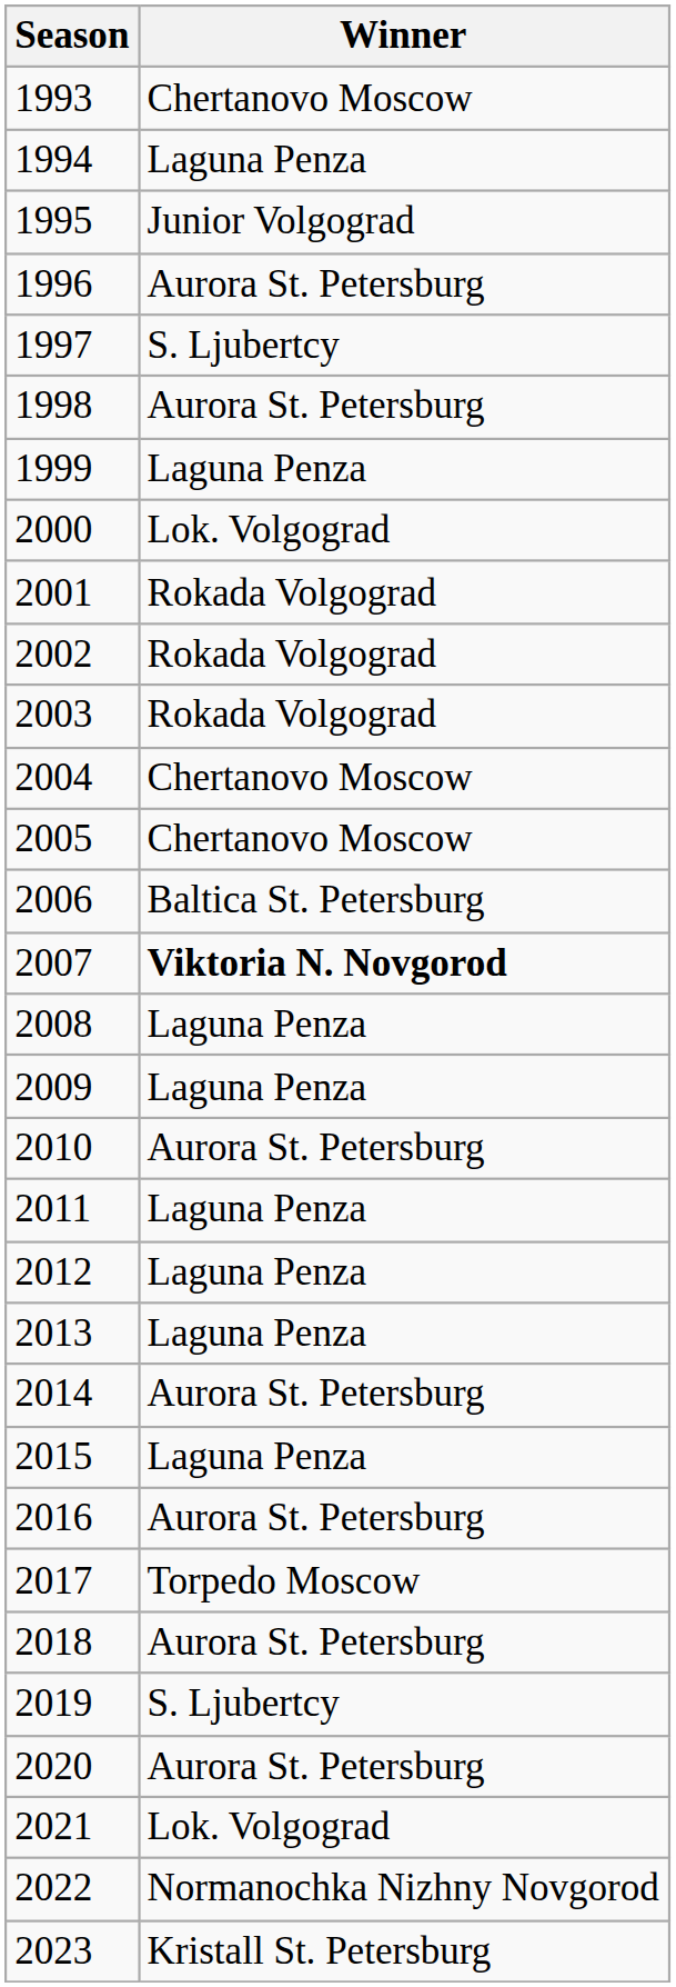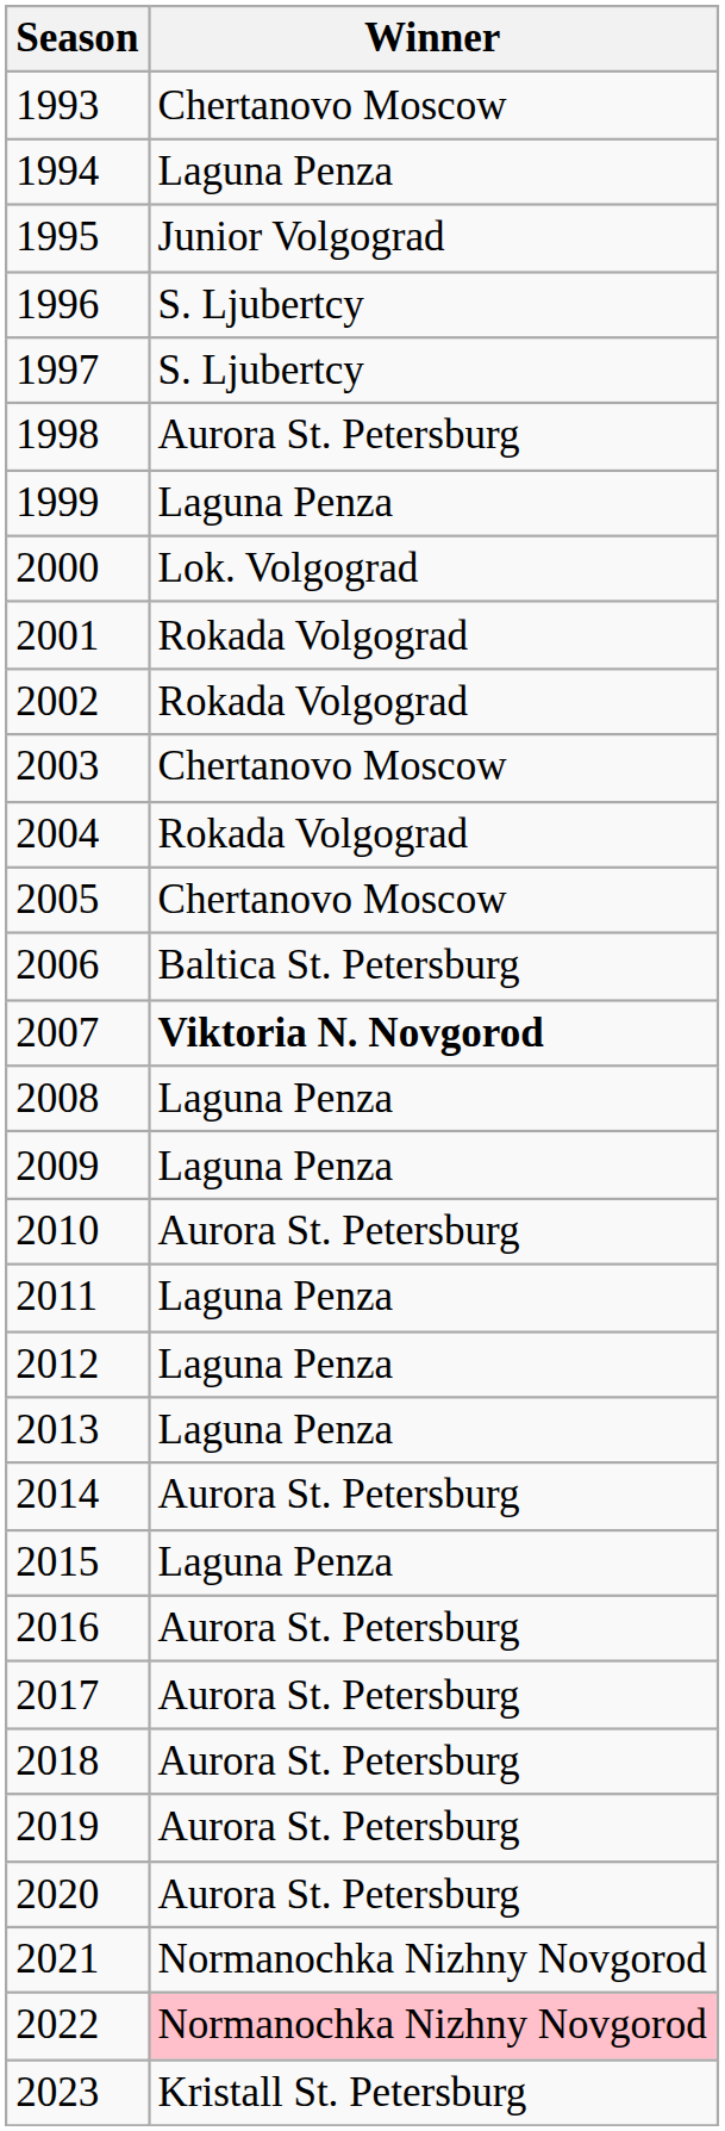 <table class="wikitable sortable" style="text-align: left;">
 <tr>
 <th>Season</th>
 <th>Winner</th>
 </tr>
 <tr>
 <td>1993</td>
 <td>Chertanovo Moscow</td>
 </tr>
 <tr>
 <td>1994</td>
 <td>Laguna Penza</td>
 </tr>
 <tr>
 <td>1995</td>
 <td>Junior Volgograd</td>
 </tr>
 <tr>
 <td>1996</td>
-<td>Aurora St. Petersburg</td>
+<td>S. Ljubertcy</td>
 </tr>
 <tr>
 <td>1997</td>
 <td>S. Ljubertcy</td>
 </tr>
 <tr>
 <td>1998</td>
 <td>Aurora St. Petersburg</td>
 </tr>
 <tr>
 <td>1999</td>
 <td>Laguna Penza</td>
 </tr>
 <tr>
 <td>2000</td>
 <td>Lok. Volgograd</td>
 </tr>
 <tr>
 <td>2001</td>
 <td>Rokada Volgograd</td>
 </tr>
 <tr>
 <td>2002</td>
 <td>Rokada Volgograd</td>
 </tr>
 <tr>
 <td>2003</td>
-<td>Rokada Volgograd</td>
+<td>Chertanovo Moscow</td>
 </tr>
 <tr>
 <td>2004</td>
-<td>Chertanovo Moscow</td>
+<td>Rokada Volgograd</td>
 </tr>
 <tr>
 <td>2005</td>
 <td>Chertanovo Moscow</td>
 </tr>
 <tr>
 <td>2006</td>
 <td>Baltica St. Petersburg</td>
 </tr>
 <tr>
 <td>2007</td>
 <td><strong>Viktoria N. Novgorod</strong></td>
 </tr>
 <tr>
 <td>2008</td>
 <td>Laguna Penza</td>
 </tr>
 <tr>
 <td>2009</td>
 <td>Laguna Penza</td>
 </tr>
 <tr>
 <td>2010</td>
 <td>Aurora St. Petersburg</td>
 </tr>
 <tr>
 <td>2011</td>
 <td>Laguna Penza</td>
 </tr>
 <tr>
 <td>2012</td>
 <td>Laguna Penza</td>
 </tr>
 <tr>
 <td>2013</td>
 <td>Laguna Penza</td>
 </tr>
 <tr>
 <td>2014</td>
 <td>Aurora St. Petersburg</td>
 </tr>
 <tr>
 <td>2015</td>
 <td>Laguna Penza</td>
 </tr>
 <tr>
 <td>2016</td>
 <td>Aurora St. Petersburg</td>
 </tr>
 <tr>
 <td>2017</td>
-<td>Torpedo Moscow</td>
+<td>Aurora St. Petersburg</td>
 </tr>
 <tr>
 <td>2018</td>
 <td>Aurora St. Petersburg</td>
 </tr>
 <tr>
 <td>2019</td>
-<td>S. Ljubertcy</td>
+<td>Aurora St. Petersburg</td>
 </tr>
 <tr>
 <td>2020</td>
 <td>Aurora St. Petersburg</td>
 </tr>
 <tr>
 <td>2021</td>
-<td>Lok. Volgograd</td>
+<td>Normanochka Nizhny Novgorod</td>
 </tr>
 <tr>
 <td>2022</td>
-<td>Normanochka Nizhny Novgorod</td>
+<td style="background: pink;">Normanochka Nizhny Novgorod</td>
 </tr>
 <tr>
 <td>2023</td>
 <td>Kristall St. Petersburg</td>
 </tr>
 </table>
